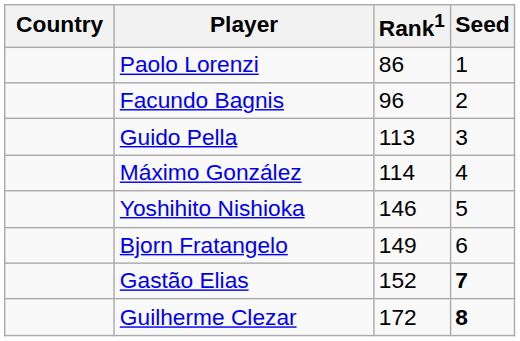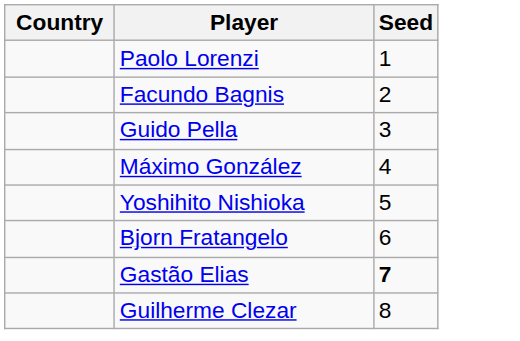 <table class="sortable wikitable">
 <tr>
 <th width="70">Country</th>
 <th width="175">Player</th>
-<th>Rank<sup>1</sup></th>
 <th>Seed</th>
 </tr>
 <tr>
 <td></td>
 <td><a href='#'>Paolo Lorenzi</a></td>
-<td>86</td>
 <td>1</td>
 </tr>
 <tr>
 <td></td>
 <td><a href='#'>Facundo Bagnis</a></td>
-<td>96</td>
 <td>2</td>
 </tr>
 <tr>
 <td></td>
 <td><a href='#'>Guido Pella</a></td>
-<td>113</td>
 <td>3</td>
 </tr>
 <tr>
 <td></td>
 <td><a href='#'>Máximo González</a></td>
-<td>114</td>
 <td>4</td>
 </tr>
 <tr>
 <td></td>
 <td><a href='#'>Yoshihito Nishioka</a></td>
-<td>146</td>
 <td>5</td>
 </tr>
 <tr>
 <td></td>
 <td><a href='#'>Bjorn Fratangelo</a></td>
-<td>149</td>
 <td>6</td>
 </tr>
 <tr>
 <td></td>
 <td><a href='#'>Gastão Elias</a></td>
-<td>152</td>
 <td><strong>7</strong></td>
 </tr>
 <tr>
 <td></td>
 <td><a href='#'>Guilherme Clezar</a></td>
-<td>172</td>
-<td><strong>8</strong></td>
+<td>8</td>
 </tr>
 </table>
